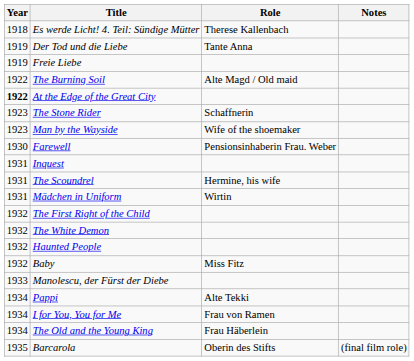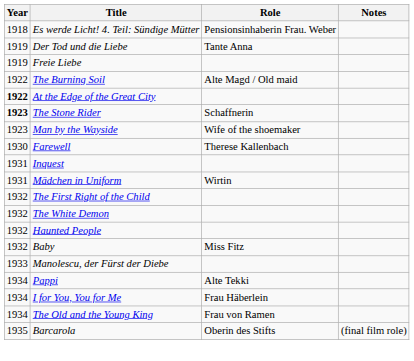 <table class="wikitable">
 <tr>
 <th>Year</th>
 <th>Title</th>
 <th>Role</th>
 <th>Notes</th>
 </tr>
 <tr>
 <td>1918</td>
 <td><em>Es werde Licht! 4. Teil: Sündige Mütter</em></td>
-<td>Therese Kallenbach</td>
+<td>Pensionsinhaberin Frau. Weber</td>
 <td></td>
 </tr>
 <tr>
 <td>1919</td>
 <td><em>Der Tod und die Liebe</em></td>
 <td>Tante Anna</td>
 <td></td>
 </tr>
 <tr>
 <td>1919</td>
 <td><em>Freie Liebe</em></td>
 <td></td>
 <td></td>
 </tr>
 <tr>
 <td>1922</td>
 <td><em><a href='#'>The Burning Soil</a></em></td>
 <td>Alte Magd / Old maid</td>
 <td></td>
 </tr>
 <tr>
 <td><strong>1922</strong></td>
 <td><em><a href='#'>At the Edge of the Great City</a></em></td>
 <td></td>
 <td></td>
 </tr>
 <tr>
-<td>1923</td>
+<td><strong>1923</strong></td>
 <td><em><a href='#'>The Stone Rider</a></em></td>
 <td>Schaffnerin</td>
 <td></td>
 </tr>
 <tr>
 <td>1923</td>
 <td><em><a href='#'>Man by the Wayside</a></em></td>
 <td>Wife of the shoemaker</td>
 <td></td>
 </tr>
 <tr>
 <td>1930</td>
 <td><em><a href='#'>Farewell</a></em></td>
-<td>Pensionsinhaberin Frau. Weber</td>
+<td>Therese Kallenbach</td>
 <td></td>
 </tr>
 <tr>
 <td>1931</td>
 <td><em><a href='#'>Inquest</a></em></td>
 <td></td>
-<td></td>
-</tr>
-<tr>
-<td>1931</td>
-<td><em><a href='#'>The Scoundrel</a></em></td>
-<td>Hermine, his wife</td>
 <td></td>
 </tr>
 <tr>
 <td>1931</td>
 <td><em><a href='#'>Mädchen in Uniform</a></em></td>
 <td>Wirtin</td>
 <td></td>
 </tr>
 <tr>
 <td>1932</td>
 <td><em><a href='#'>The First Right of the Child</a></em></td>
 <td></td>
 <td></td>
 </tr>
 <tr>
 <td>1932</td>
 <td><em><a href='#'>The White Demon</a></em></td>
 <td></td>
 <td></td>
 </tr>
 <tr>
 <td>1932</td>
 <td><em><a href='#'>Haunted People</a></em></td>
 <td></td>
 <td></td>
 </tr>
 <tr>
 <td>1932</td>
 <td><em>Baby</em></td>
 <td>Miss Fitz</td>
 <td></td>
 </tr>
 <tr>
 <td>1933</td>
 <td><em>Manolescu, der Fürst der Diebe</em></td>
 <td></td>
 <td></td>
 </tr>
 <tr>
 <td>1934</td>
 <td><em><a href='#'>Pappi</a></em></td>
 <td>Alte Tekki</td>
 <td></td>
 </tr>
 <tr>
 <td>1934</td>
 <td><em><a href='#'>I for You, You for Me</a></em></td>
-<td>Frau von Ramen</td>
+<td>Frau Häberlein</td>
 <td></td>
 </tr>
 <tr>
 <td>1934</td>
 <td><em><a href='#'>The Old and the Young King</a></em></td>
-<td>Frau Häberlein</td>
+<td>Frau von Ramen</td>
 <td></td>
 </tr>
 <tr>
 <td>1935</td>
 <td><em>Barcarola</em></td>
 <td>Oberin des Stifts</td>
 <td>(final film role)</td>
 </tr>
 </table>
